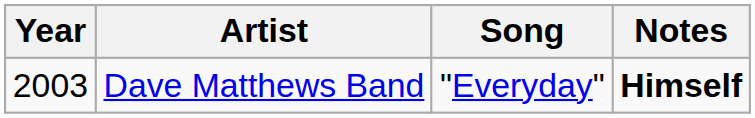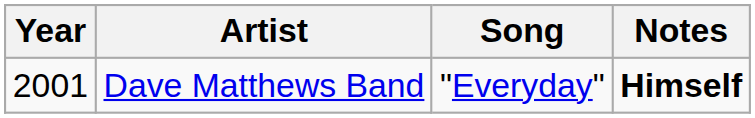 <table class="wikitable sortable">
 <tr>
 <th>Year</th>
 <th>Artist</th>
 <th>Song</th>
 <th>Notes</th>
 </tr>
 <tr>
-<td>2003</td>
+<td>2001</td>
 <td><a href='#'>Dave Matthews Band</a></td>
 <td>"<a href='#'>Everyday</a>"</td>
 <td><strong>Himself</strong></td>
 </tr>
 </table>
